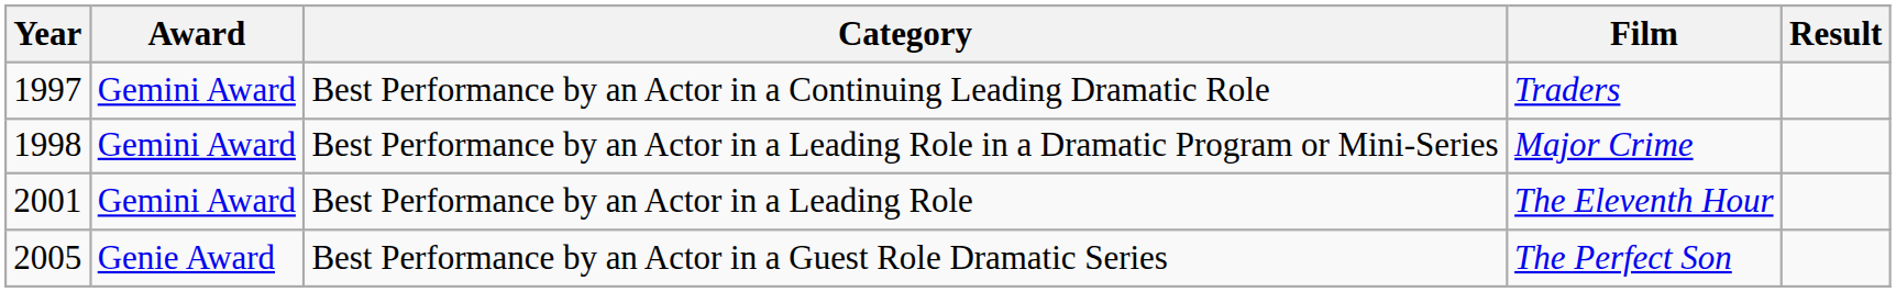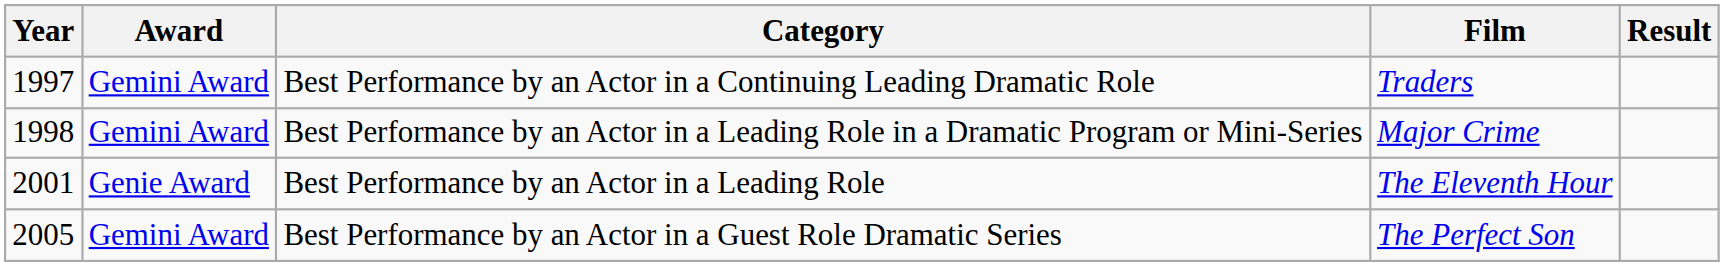 <table class="wikitable" style="font-size: 90%;">
 <tr>
 <th>Year</th>
 <th>Award</th>
 <th>Category</th>
 <th>Film</th>
 <th>Result</th>
 </tr>
 <tr>
 <td rowspan="1">1997</td>
 <td><a href='#'>Gemini Award</a></td>
 <td>Best Performance by an Actor in a Continuing Leading Dramatic Role</td>
 <td rowspan="1"><em><a href='#'>Traders</a></em></td>
 <td></td>
 </tr>
 <tr>
 <td rowspan="1">1998</td>
 <td><a href='#'>Gemini Award</a></td>
 <td>Best Performance by an Actor in a Leading Role in a Dramatic Program or Mini-Series</td>
 <td rowspan="1"><em><a href='#'>Major Crime</a></em></td>
 <td></td>
 </tr>
 <tr>
 <td rowspan="1">2001</td>
-<td><a href='#'>Gemini Award</a></td>
+<td><a href='#'>Genie Award</a></td>
 <td>Best Performance by an Actor in a Leading Role</td>
 <td rowspan="1"><em><a href='#'>The Eleventh Hour</a></em></td>
 <td></td>
 </tr>
 <tr>
 <td rowspan="1">2005</td>
-<td><a href='#'>Genie Award</a></td>
+<td><a href='#'>Gemini Award</a></td>
 <td>Best Performance by an Actor in a Guest Role Dramatic Series</td>
 <td rowspan="1"><em><a href='#'>The Perfect Son</a></em></td>
 <td></td>
 </tr>
 </table>
